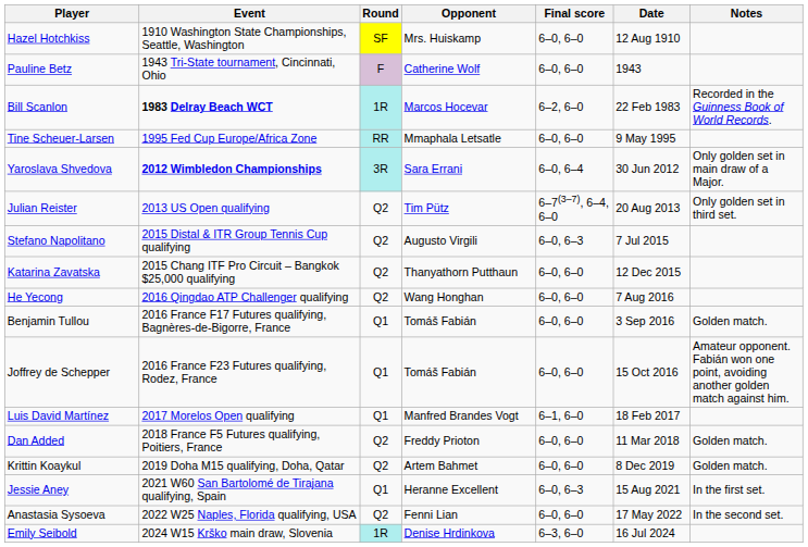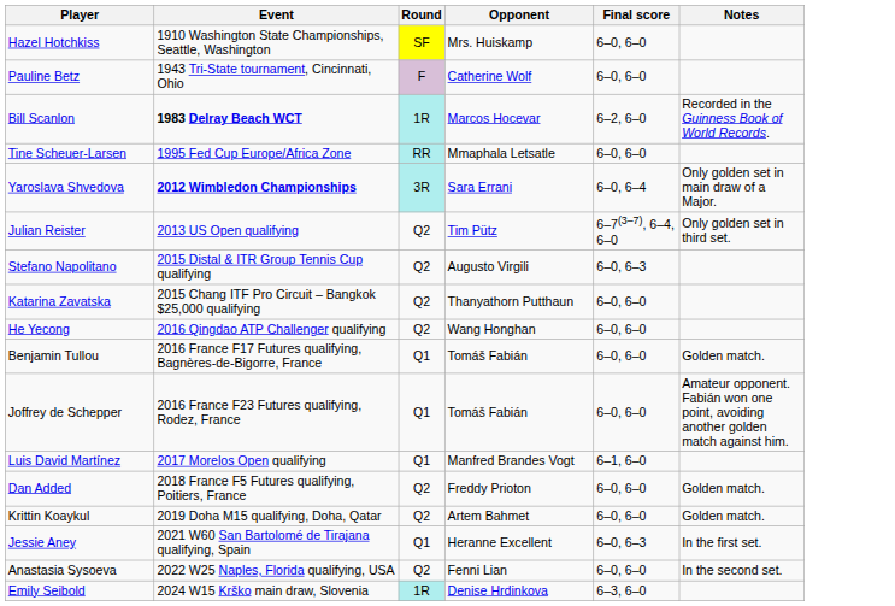 <table class="wikitable sortable">
 <tr>
 <th width="180">Player</th>
 <th width="300">Event</th>
 <th>Round</th>
 <th width="180">Opponent</th>
 <th width="100">Final score</th>
-<th width="100">Date</th>
 <th width="150">Notes</th>
 </tr>
 <tr>
 <td> <a href='#'>Hazel Hotchkiss</a></td>
 <td>1910 Washington State Championships, Seattle, Washington</td>
 <td style="text-align:center; background:yellow">SF</td>
 <td> Mrs. Huiskamp </td>
 <td>6–0, 6–0</td>
-<td>12 Aug 1910</td>
 <td></td>
 </tr>
 <tr>
 <td> <a href='#'>Pauline Betz</a></td>
 <td>1943 <a href='#'>Tri-State tournament</a>, Cincinnati, Ohio</td>
 <td style="text-align:center; background:#D8BFD8">F</td>
 <td> <a href='#'>Catherine Wolf</a></td>
 <td>6–0, 6–0</td>
-<td>1943</td>
 <td></td>
 </tr>
 <tr>
 <td> <a href='#'>Bill Scanlon</a></td>
 <td><strong>1983 <a href='#'>Delray Beach WCT</a></strong></td>
 <td style="text-align:center; background:#afeeee">1R</td>
 <td> <a href='#'>Marcos Hocevar</a></td>
 <td>6–2, 6–0</td>
-<td>22 Feb 1983</td>
 <td>Recorded in the <em><a href='#'>Guinness Book of World Records</a></em>.</td>
 </tr>
 <tr>
 <td> <a href='#'>Tine Scheuer-Larsen</a></td>
 <td><a href='#'>1995 Fed Cup Europe/Africa Zone</a></td>
 <td style="text-align:center; background:#afeeee">RR</td>
 <td> Mmaphala Letsatle</td>
 <td>6–0, 6–0</td>
-<td>9 May 1995</td>
 <td></td>
 </tr>
 <tr>
 <td> <a href='#'>Yaroslava Shvedova</a></td>
 <td><strong><a href='#'>2012 Wimbledon Championships</a></strong></td>
 <td style="text-align:center; background:#afeeee">3R</td>
 <td> <a href='#'>Sara Errani</a></td>
 <td>6–0, 6–4</td>
-<td>30 Jun 2012</td>
 <td>Only golden set in main draw of a Major.</td>
 </tr>
 <tr>
 <td> <a href='#'>Julian Reister</a></td>
 <td><a href='#'>2013 US Open qualifying</a></td>
 <td style="text-align:center">Q2</td>
 <td> <a href='#'>Tim Pütz</a></td>
 <td>6–7<sup>(3–7)</sup>, 6–4, 6–0</td>
-<td>20 Aug 2013</td>
 <td>Only golden set in third set.</td>
 </tr>
 <tr>
 <td> <a href='#'>Stefano Napolitano</a></td>
 <td><a href='#'>2015 Distal & ITR Group Tennis Cup</a> qualifying</td>
 <td style="text-align:center">Q2</td>
 <td> Augusto Virgili</td>
 <td>6–0, 6–3</td>
-<td>7 Jul 2015</td>
 <td></td>
 </tr>
 <tr>
 <td> <a href='#'>Katarina Zavatska</a></td>
 <td>2015 Chang ITF Pro Circuit – Bangkok $25,000 qualifying</td>
 <td style="text-align:center">Q2</td>
 <td> Thanyathorn Putthaun</td>
 <td>6–0, 6–0</td>
-<td>12 Dec 2015</td>
 <td></td>
 </tr>
 <tr>
 <td> <a href='#'>He Yecong</a></td>
 <td><a href='#'>2016 Qingdao ATP Challenger</a> qualifying</td>
 <td style="text-align:center">Q2</td>
 <td> Wang Honghan</td>
 <td>6–0, 6–0</td>
-<td>7 Aug 2016</td>
 <td></td>
 </tr>
 <tr>
 <td> Benjamin Tullou</td>
 <td>2016 France F17 Futures qualifying, Bagnères-de-Bigorre, France</td>
 <td style="text-align:center">Q1</td>
 <td> Tomáš Fabián</td>
 <td>6–0, 6–0</td>
-<td>3 Sep 2016</td>
 <td>Golden match.</td>
 </tr>
 <tr>
 <td> Joffrey de Schepper</td>
 <td>2016 France F23 Futures qualifying, Rodez, France</td>
 <td style="text-align:center">Q1</td>
 <td> Tomáš Fabián</td>
 <td>6–0, 6–0</td>
-<td>15 Oct 2016</td>
 <td>Amateur opponent. Fabián won one point, avoiding another golden match against him.</td>
 </tr>
 <tr>
 <td> <a href='#'>Luis David Martínez</a></td>
 <td><a href='#'>2017 Morelos Open</a> qualifying</td>
 <td style="text-align:center">Q1</td>
 <td> Manfred Brandes Vogt</td>
 <td>6–1, 6–0</td>
-<td>18 Feb 2017</td>
 <td></td>
 </tr>
 <tr>
 <td> <a href='#'>Dan Added</a></td>
 <td>2018 France F5 Futures qualifying, Poitiers, France</td>
 <td style="text-align:center">Q2</td>
 <td> Freddy Prioton</td>
 <td>6–0, 6–0</td>
-<td>11 Mar 2018</td>
 <td>Golden match.</td>
 </tr>
 <tr>
 <td> Krittin Koaykul</td>
 <td>2019 Doha M15 qualifying, Doha, Qatar</td>
 <td style="text-align:center">Q2</td>
 <td> Artem Bahmet</td>
 <td>6–0, 6–0</td>
-<td>8 Dec 2019</td>
 <td>Golden match.</td>
 </tr>
 <tr>
 <td> <a href='#'>Jessie Aney</a></td>
 <td>2021 W60 <a href='#'>San Bartolomé de Tirajana</a> qualifying, Spain</td>
 <td style="text-align:center">Q1</td>
 <td> Heranne Excellent</td>
 <td>6–0, 6–3</td>
-<td>15 Aug 2021</td>
 <td>In the first set.</td>
 </tr>
 <tr>
 <td> Anastasia Sysoeva</td>
 <td>2022 W25 <a href='#'>Naples, Florida</a> qualifying, USA</td>
 <td style="text-align:center">Q2</td>
 <td> Fenni Lian</td>
 <td>6–0, 6–0</td>
-<td>17 May 2022</td>
 <td>In the second set.</td>
 </tr>
 <tr>
 <td> <a href='#'>Emily Seibold</a></td>
 <td>2024 W15 <a href='#'>Krško</a> main draw, Slovenia</td>
 <td style="text-align:center; background:#afeeee">1R</td>
 <td> <a href='#'>Denise Hrdinkova</a></td>
 <td>6–3, 6–0</td>
-<td>16 Jul 2024</td>
 <td></td>
 </tr>
 </table>
